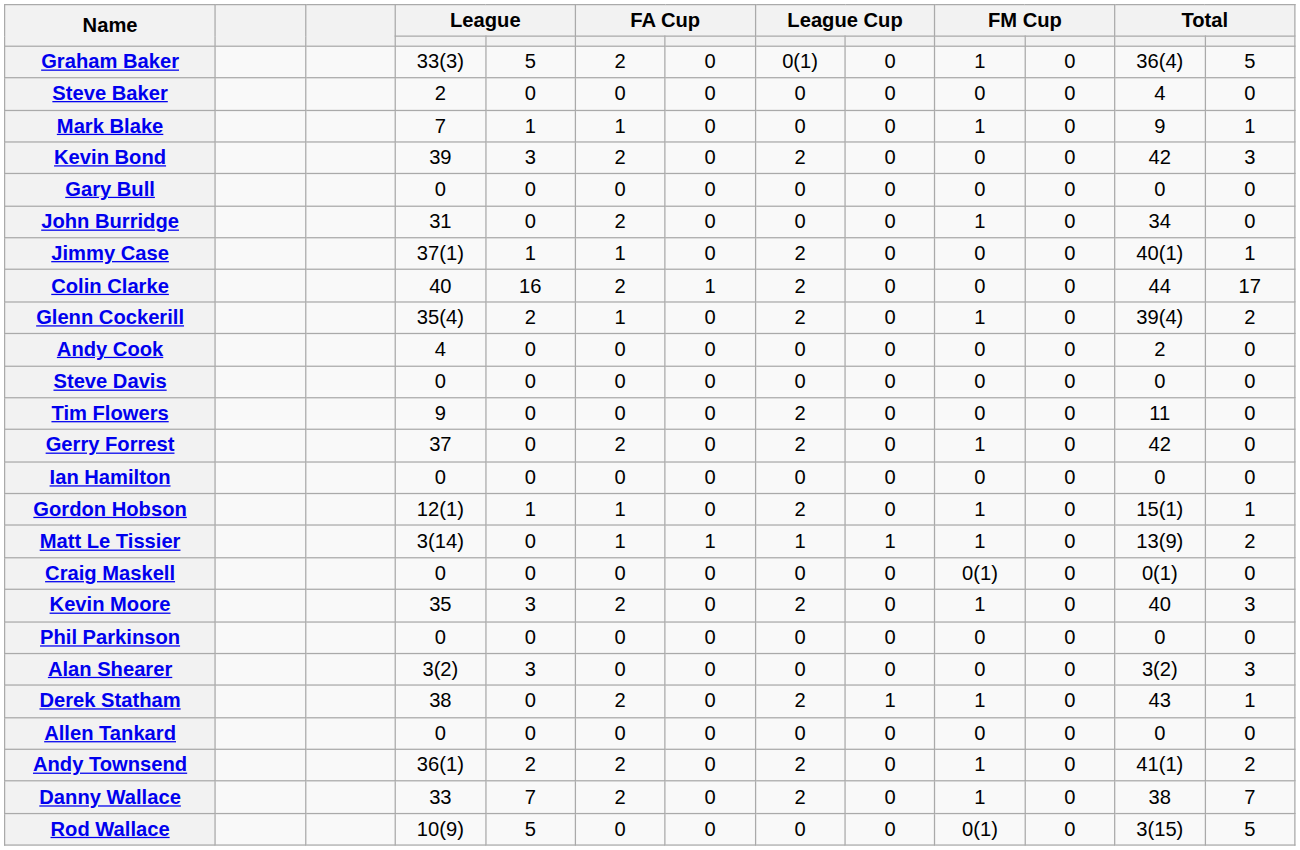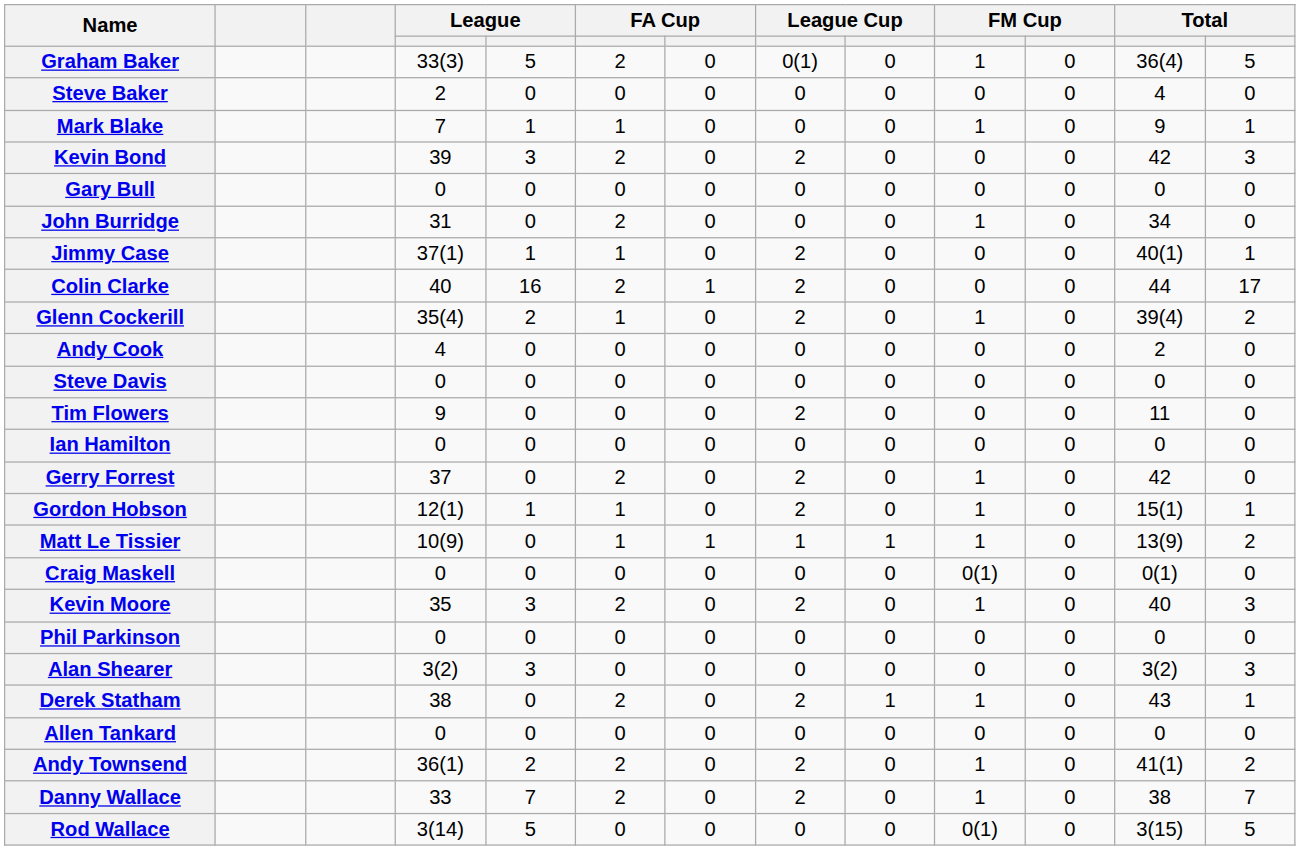 <table class="wikitable plainrowheaders" style="text-align:center;">
 <tr>
 <th scope="col" rowspan="2" style="width:10em;">Name</th>
 <th scope="col" rowspan="2" style="width:4em;"></th>
 <th scope="col" rowspan="2" style="width:4em;"></th>
 <th scope="col" colspan="2">League</th>
 <th scope="col" colspan="2">FA Cup</th>
 <th scope="col" colspan="2">League Cup</th>
 <th scope="col" colspan="2">FM Cup</th>
 <th scope="col" colspan="2">Total</th>
 </tr>
 <tr>
 <th scope="col" style="width:4em;"></th>
 <th scope="col" style="width:4em;"></th>
 <th scope="col" style="width:4em;"></th>
 <th scope="col" style="width:4em;"></th>
 <th scope="col" style="width:4em;"></th>
 <th scope="col" style="width:4em;"></th>
 <th scope="col" style="width:4em;"></th>
 <th scope="col" style="width:4em;"></th>
 <th scope="col" style="width:4em;"></th>
 <th scope="col" style="width:4em;"></th>
 </tr>
 <tr>
 <th scope="row"><a href='#'>Graham Baker</a></th>
 <td></td>
 <td></td>
 <td>33(3)</td>
 <td>5</td>
 <td>2</td>
 <td>0</td>
 <td>0(1)</td>
 <td>0</td>
 <td>1</td>
 <td>0</td>
 <td>36(4)</td>
 <td>5</td>
 </tr>
 <tr>
 <th scope="row"><a href='#'>Steve Baker</a></th>
 <td></td>
 <td></td>
 <td>2</td>
 <td>0</td>
 <td>0</td>
 <td>0</td>
 <td>0</td>
 <td>0</td>
 <td>0</td>
 <td>0</td>
 <td>4</td>
 <td>0</td>
 </tr>
 <tr>
 <th scope="row"><a href='#'>Mark Blake</a></th>
 <td></td>
 <td></td>
 <td>7</td>
 <td>1</td>
 <td>1</td>
 <td>0</td>
 <td>0</td>
 <td>0</td>
 <td>1</td>
 <td>0</td>
 <td>9</td>
 <td>1</td>
 </tr>
 <tr>
 <th scope="row"><a href='#'>Kevin Bond</a></th>
 <td></td>
 <td></td>
 <td>39</td>
 <td>3</td>
 <td>2</td>
 <td>0</td>
 <td>2</td>
 <td>0</td>
 <td>0</td>
 <td>0</td>
 <td>42</td>
 <td>3</td>
 </tr>
 <tr>
 <th scope="row"><a href='#'>Gary Bull</a></th>
 <td></td>
 <td></td>
 <td>0</td>
 <td>0</td>
 <td>0</td>
 <td>0</td>
 <td>0</td>
 <td>0</td>
 <td>0</td>
 <td>0</td>
 <td>0</td>
 <td>0</td>
 </tr>
 <tr>
 <th scope="row"><a href='#'>John Burridge</a></th>
 <td></td>
 <td></td>
 <td>31</td>
 <td>0</td>
 <td>2</td>
 <td>0</td>
 <td>0</td>
 <td>0</td>
 <td>1</td>
 <td>0</td>
 <td>34</td>
 <td>0</td>
 </tr>
 <tr>
 <th scope="row"><a href='#'>Jimmy Case</a></th>
 <td></td>
 <td></td>
 <td>37(1)</td>
 <td>1</td>
 <td>1</td>
 <td>0</td>
 <td>2</td>
 <td>0</td>
 <td>0</td>
 <td>0</td>
 <td>40(1)</td>
 <td>1</td>
 </tr>
 <tr>
 <th scope="row"><a href='#'>Colin Clarke</a></th>
 <td></td>
 <td></td>
 <td>40</td>
 <td>16</td>
 <td>2</td>
 <td>1</td>
 <td>2</td>
 <td>0</td>
 <td>0</td>
 <td>0</td>
 <td>44</td>
 <td>17</td>
 </tr>
 <tr>
 <th scope="row"><a href='#'>Glenn Cockerill</a></th>
 <td></td>
 <td></td>
 <td>35(4)</td>
 <td>2</td>
 <td>1</td>
 <td>0</td>
 <td>2</td>
 <td>0</td>
 <td>1</td>
 <td>0</td>
 <td>39(4)</td>
 <td>2</td>
 </tr>
 <tr>
 <th scope="row"><a href='#'>Andy Cook</a></th>
 <td></td>
 <td></td>
 <td>4</td>
 <td>0</td>
 <td>0</td>
 <td>0</td>
 <td>0</td>
 <td>0</td>
 <td>0</td>
 <td>0</td>
 <td>2</td>
 <td>0</td>
 </tr>
 <tr>
 <th scope="row"><a href='#'>Steve Davis</a></th>
 <td></td>
 <td></td>
 <td>0</td>
 <td>0</td>
 <td>0</td>
 <td>0</td>
 <td>0</td>
 <td>0</td>
 <td>0</td>
 <td>0</td>
 <td>0</td>
 <td>0</td>
 </tr>
 <tr>
 <th scope="row"><a href='#'>Tim Flowers</a></th>
 <td></td>
 <td></td>
 <td>9</td>
 <td>0</td>
 <td>0</td>
 <td>0</td>
 <td>2</td>
 <td>0</td>
 <td>0</td>
 <td>0</td>
 <td>11</td>
 <td>0</td>
 </tr>
 <tr>
+<th scope="row"><a href='#'>Ian Hamilton</a></th>
+<td></td>
+<td></td>
+<td>0</td>
+<td>0</td>
+<td>0</td>
+<td>0</td>
+<td>0</td>
+<td>0</td>
+<td>0</td>
+<td>0</td>
+<td>0</td>
+<td>0</td>
+</tr>
+<tr>
 <th scope="row"><a href='#'>Gerry Forrest</a></th>
 <td></td>
 <td></td>
 <td>37</td>
 <td>0</td>
 <td>2</td>
 <td>0</td>
 <td>2</td>
 <td>0</td>
 <td>1</td>
 <td>0</td>
 <td>42</td>
-<td>0</td>
-</tr>
-<tr>
-<th scope="row"><a href='#'>Ian Hamilton</a></th>
-<td></td>
-<td></td>
-<td>0</td>
-<td>0</td>
-<td>0</td>
-<td>0</td>
-<td>0</td>
-<td>0</td>
-<td>0</td>
-<td>0</td>
-<td>0</td>
 <td>0</td>
 </tr>
 <tr>
 <th scope="row"><a href='#'>Gordon Hobson</a></th>
 <td></td>
 <td></td>
 <td>12(1)</td>
 <td>1</td>
 <td>1</td>
 <td>0</td>
 <td>2</td>
 <td>0</td>
 <td>1</td>
 <td>0</td>
 <td>15(1)</td>
 <td>1</td>
 </tr>
 <tr>
 <th scope="row"><a href='#'>Matt Le Tissier</a></th>
 <td></td>
 <td></td>
-<td>3(14)</td>
+<td>10(9)</td>
 <td>0</td>
 <td>1</td>
 <td>1</td>
 <td>1</td>
 <td>1</td>
 <td>1</td>
 <td>0</td>
 <td>13(9)</td>
 <td>2</td>
 </tr>
 <tr>
 <th scope="row"><a href='#'>Craig Maskell</a></th>
 <td></td>
 <td></td>
 <td>0</td>
 <td>0</td>
 <td>0</td>
 <td>0</td>
 <td>0</td>
 <td>0</td>
 <td>0(1)</td>
 <td>0</td>
 <td>0(1)</td>
 <td>0</td>
 </tr>
 <tr>
 <th scope="row"><a href='#'>Kevin Moore</a></th>
 <td></td>
 <td></td>
 <td>35</td>
 <td>3</td>
 <td>2</td>
 <td>0</td>
 <td>2</td>
 <td>0</td>
 <td>1</td>
 <td>0</td>
 <td>40</td>
 <td>3</td>
 </tr>
 <tr>
 <th scope="row"><a href='#'>Phil Parkinson</a></th>
 <td></td>
 <td></td>
 <td>0</td>
 <td>0</td>
 <td>0</td>
 <td>0</td>
 <td>0</td>
 <td>0</td>
 <td>0</td>
 <td>0</td>
 <td>0</td>
 <td>0</td>
 </tr>
 <tr>
 <th scope="row"><a href='#'>Alan Shearer</a></th>
 <td></td>
 <td></td>
 <td>3(2)</td>
 <td>3</td>
 <td>0</td>
 <td>0</td>
 <td>0</td>
 <td>0</td>
 <td>0</td>
 <td>0</td>
 <td>3(2)</td>
 <td>3</td>
 </tr>
 <tr>
 <th scope="row"><a href='#'>Derek Statham</a></th>
 <td></td>
 <td></td>
 <td>38</td>
 <td>0</td>
 <td>2</td>
 <td>0</td>
 <td>2</td>
 <td>1</td>
 <td>1</td>
 <td>0</td>
 <td>43</td>
 <td>1</td>
 </tr>
 <tr>
 <th scope="row"><a href='#'>Allen Tankard</a></th>
 <td></td>
 <td></td>
 <td>0</td>
 <td>0</td>
 <td>0</td>
 <td>0</td>
 <td>0</td>
 <td>0</td>
 <td>0</td>
 <td>0</td>
 <td>0</td>
 <td>0</td>
 </tr>
 <tr>
 <th scope="row"><a href='#'>Andy Townsend</a></th>
 <td></td>
 <td></td>
 <td>36(1)</td>
 <td>2</td>
 <td>2</td>
 <td>0</td>
 <td>2</td>
 <td>0</td>
 <td>1</td>
 <td>0</td>
 <td>41(1)</td>
 <td>2</td>
 </tr>
 <tr>
 <th scope="row"><a href='#'>Danny Wallace</a></th>
 <td></td>
 <td></td>
 <td>33</td>
 <td>7</td>
 <td>2</td>
 <td>0</td>
 <td>2</td>
 <td>0</td>
 <td>1</td>
 <td>0</td>
 <td>38</td>
 <td>7</td>
 </tr>
 <tr>
 <th scope="row"><a href='#'>Rod Wallace</a></th>
 <td></td>
 <td></td>
-<td>10(9)</td>
+<td>3(14)</td>
 <td>5</td>
 <td>0</td>
 <td>0</td>
 <td>0</td>
 <td>0</td>
 <td>0(1)</td>
 <td>0</td>
 <td>3(15)</td>
 <td>5</td>
 </tr>
 </table>
